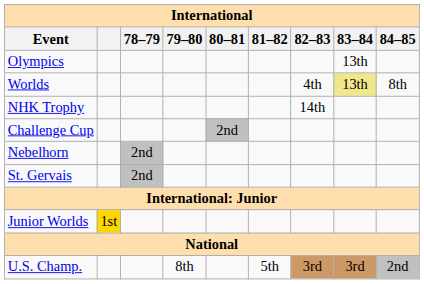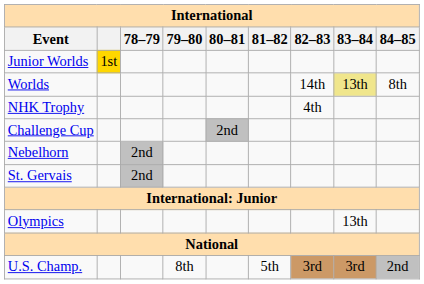 <table class="wikitable" style="text-align:center">
 <tr>
 <th style="background-color: #ffdead; " colspan=9 align=center>International</th>
 </tr>
 <tr>
 <th>Event</th>
 <th></th>
 <th>78–79</th>
 <th>79–80</th>
 <th>80–81</th>
 <th>81–82</th>
 <th>82–83</th>
 <th>83–84</th>
 <th>84–85</th>
 </tr>
 <tr>
-<td align=left><a href='#'>Olympics</a></td>
+<td align=left><a href='#'>Junior Worlds</a></td>
+<td bgcolor=gold>1st</td>
 <td></td>
 <td></td>
 <td></td>
 <td></td>
 <td></td>
 <td></td>
-<td>13th</td>
 <td></td>
 </tr>
 <tr>
 <td align=left><a href='#'>Worlds</a></td>
 <td></td>
 <td></td>
 <td></td>
 <td></td>
 <td></td>
-<td>4th</td>
+<td>14th</td>
 <td style="background: khaki;">13th</td>
 <td>8th</td>
 </tr>
 <tr>
 <td align=left><a href='#'>NHK Trophy</a></td>
 <td></td>
 <td></td>
 <td></td>
 <td></td>
 <td></td>
-<td>14th</td>
+<td>4th</td>
 <td></td>
 <td></td>
 </tr>
 <tr>
 <td align=left><a href='#'>Challenge Cup</a></td>
 <td></td>
 <td></td>
 <td></td>
 <td bgcolor=silver>2nd</td>
 <td></td>
 <td></td>
 <td></td>
 <td></td>
 </tr>
 <tr>
 <td align=left><a href='#'>Nebelhorn</a></td>
 <td></td>
 <td bgcolor=silver>2nd</td>
 <td></td>
 <td></td>
 <td></td>
 <td></td>
 <td></td>
 <td></td>
 </tr>
 <tr>
 <td align=left><a href='#'>St. Gervais</a></td>
 <td></td>
 <td bgcolor=silver>2nd</td>
 <td></td>
 <td></td>
 <td></td>
 <td></td>
 <td></td>
 <td></td>
 </tr>
 <tr>
 <th style="background-color: #ffdead; " colspan=9 align=center>International: Junior</th>
 </tr>
 <tr>
-<td align=left><a href='#'>Junior Worlds</a></td>
-<td bgcolor=gold>1st</td>
+<td align=left><a href='#'>Olympics</a></td>
 <td></td>
 <td></td>
 <td></td>
 <td></td>
 <td></td>
 <td></td>
+<td>13th</td>
 <td></td>
 </tr>
 <tr>
 <th style="background-color: #ffdead; " colspan=9 align=center>National</th>
 </tr>
 <tr>
 <td align=left><a href='#'>U.S. Champ.</a></td>
 <td></td>
 <td></td>
 <td>8th</td>
 <td></td>
 <td>5th</td>
 <td bgcolor=cc9966>3rd</td>
 <td bgcolor=cc9966>3rd</td>
 <td bgcolor=silver>2nd</td>
 </tr>
 </table>
